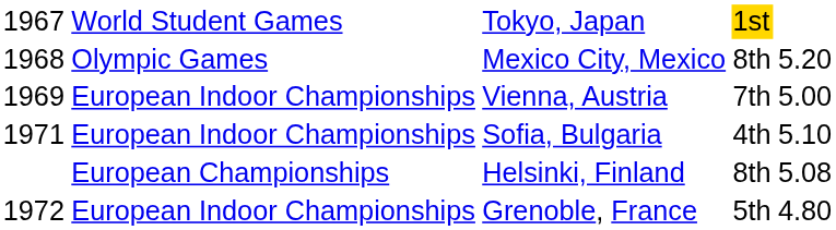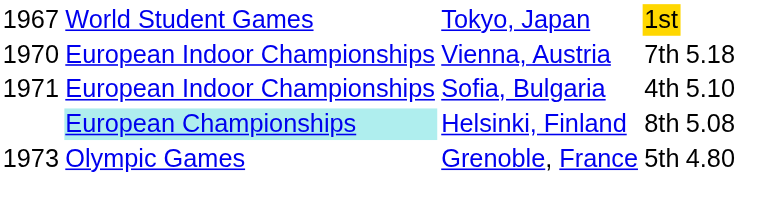 <table>
 <tr>
 <td>1967</td>
 <td><a href='#'>World Student Games</a></td>
 <td><a href='#'>Tokyo, Japan</a></td>
 <td bgcolor="gold">1st</td>
 <td></td>
 </tr>
 <tr>
-<td>1968</td>
-<td><a href='#'>Olympic Games</a></td>
-<td><a href='#'>Mexico City, Mexico</a></td>
-<td>8th</td>
-<td>5.20</td>
-</tr>
-<tr>
-<td>1969</td>
+<td>1970</td>
 <td><a href='#'>European Indoor Championships</a></td>
 <td><a href='#'>Vienna, Austria</a></td>
 <td>7th</td>
-<td>5.00</td>
+<td>5.18</td>
 </tr>
 <tr>
 <td>1971</td>
 <td><a href='#'>European Indoor Championships</a></td>
 <td><a href='#'>Sofia, Bulgaria</a></td>
 <td>4th</td>
 <td>5.10</td>
 </tr>
 <tr>
 <td></td>
-<td><a href='#'>European Championships</a></td>
+<td style="background: paleturquoise;"><a href='#'>European Championships</a></td>
 <td><a href='#'>Helsinki, Finland</a></td>
 <td>8th</td>
 <td>5.08</td>
 </tr>
 <tr>
-<td>1972</td>
-<td><a href='#'>European Indoor Championships</a></td>
+<td>1973</td>
+<td><a href='#'>Olympic Games</a></td>
 <td><a href='#'>Grenoble</a>, <a href='#'>France</a></td>
 <td>5th</td>
 <td>4.80</td>
 </tr>
 </table>
